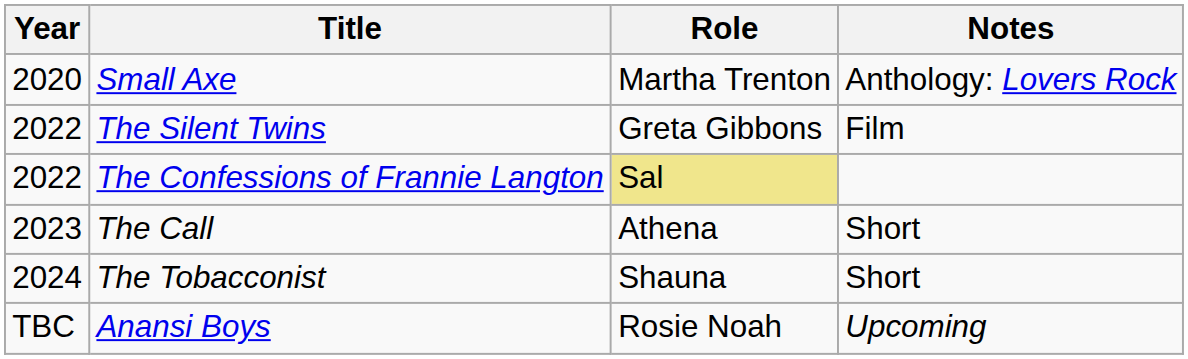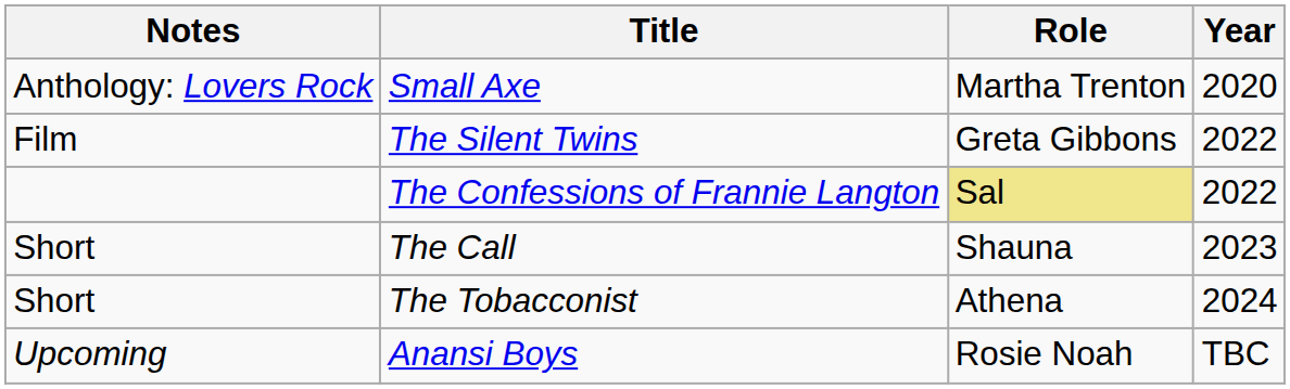 <table class="wikitable sortable">
 <tr>
-<th>Year</th>
+<th class="unsortable">Notes</th>
 <th>Title</th>
 <th>Role</th>
-<th class="unsortable">Notes</th>
+<th>Year</th>
 </tr>
 <tr>
-<td>2020</td>
+<td>Anthology: <em><a href='#'>Lovers Rock</a></em></td>
 <td><em><a href='#'>Small Axe</a></em></td>
 <td>Martha Trenton</td>
-<td>Anthology: <em><a href='#'>Lovers Rock</a></em></td>
+<td>2020</td>
 </tr>
 <tr>
-<td>2022</td>
+<td>Film</td>
 <td><em><a href='#'>The Silent Twins</a></em></td>
 <td>Greta Gibbons</td>
-<td>Film</td>
+<td>2022</td>
 </tr>
 <tr>
-<td>2022</td>
+<td></td>
 <td><em><a href='#'>The Confessions of Frannie Langton</a></em></td>
 <td style="background: khaki;">Sal</td>
-<td></td>
+<td>2022</td>
 </tr>
 <tr>
+<td>Short</td>
+<td><em>The Call</em></td>
+<td>Shauna</td>
 <td>2023</td>
-<td><em>The Call</em></td>
-<td>Athena</td>
-<td>Short</td>
 </tr>
 <tr>
+<td>Short</td>
+<td><em>The Tobacconist</em></td>
+<td>Athena</td>
 <td>2024</td>
-<td><em>The Tobacconist</em></td>
-<td>Shauna</td>
-<td>Short</td>
 </tr>
 <tr>
-<td>TBC</td>
+<td><em>Upcoming</em></td>
 <td><em><a href='#'>Anansi Boys</a></em></td>
 <td>Rosie Noah</td>
-<td><em>Upcoming</em></td>
+<td>TBC</td>
 </tr>
 </table>
